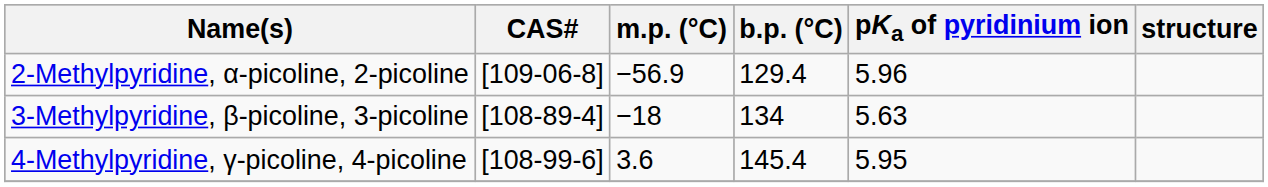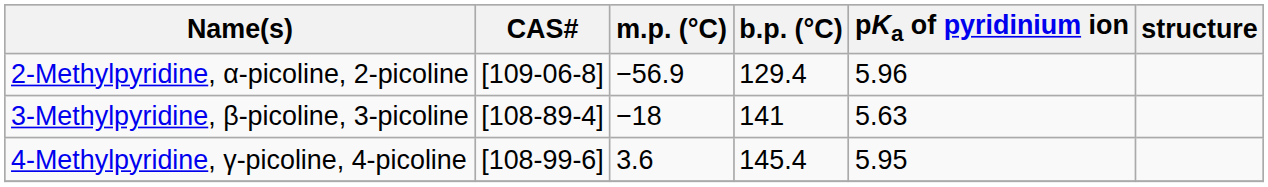 <table class="sortable wikitable">
 <tr>
 <th>Name(s)</th>
 <th>CAS#</th>
 <th>m.p. (°C)</th>
 <th>b.p. (°C)</th>
 <th>p<em>K</em><sub>a</sub> of <a href='#'>pyridinium</a> ion</th>
 <th>structure</th>
 </tr>
 <tr>
 <td><a href='#'>2-Methylpyridine</a>, α-picoline, 2-picoline</td>
 <td>[109-06-8]</td>
 <td>−56.9</td>
 <td>129.4</td>
 <td>5.96</td>
 <td></td>
 </tr>
 <tr>
 <td><a href='#'>3-Methylpyridine</a>, β-picoline, 3-picoline</td>
 <td>[108-89-4]</td>
 <td>−18</td>
-<td>134</td>
+<td>141</td>
 <td>5.63</td>
 <td></td>
 </tr>
 <tr>
 <td><a href='#'>4-Methylpyridine</a>, γ-picoline, 4-picoline</td>
 <td>[108-99-6]</td>
 <td>3.6</td>
 <td>145.4</td>
 <td>5.95</td>
 <td></td>
 </tr>
 <tr>
 </tr>
 </table>
